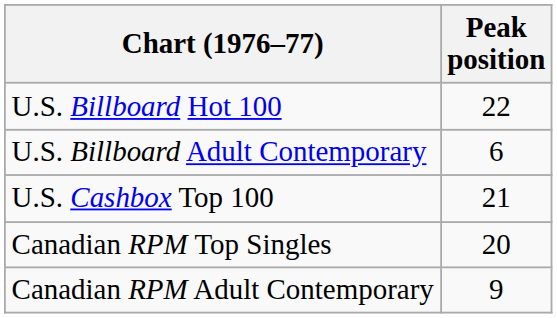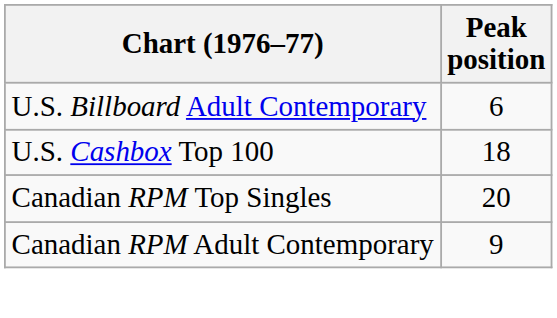 <table class="wikitable sortable">
 <tr>
 <th>Chart (1976–77)</th>
 <th>Peak<br>position</th>
-</tr>
-<tr>
-<td>U.S. <em><a href='#'>Billboard</a></em> <a href='#'>Hot 100</a></td>
-<td style="text-align:center;">22</td>
 </tr>
 <tr>
 <td>U.S. <em>Billboard</em> <a href='#'>Adult Contemporary</a></td>
 <td style="text-align:center;">6</td>
 </tr>
 <tr>
 <td>U.S. <em><a href='#'>Cashbox</a></em> Top 100</td>
-<td style="text-align:center;">21</td>
+<td style="text-align:center;">18</td>
 </tr>
 <tr>
 <td>Canadian <em>RPM</em> Top Singles</td>
 <td style="text-align:center;">20</td>
 </tr>
 <tr>
 <td>Canadian <em>RPM</em> Adult Contemporary</td>
 <td style="text-align:center;">9</td>
 </tr>
 </table>
